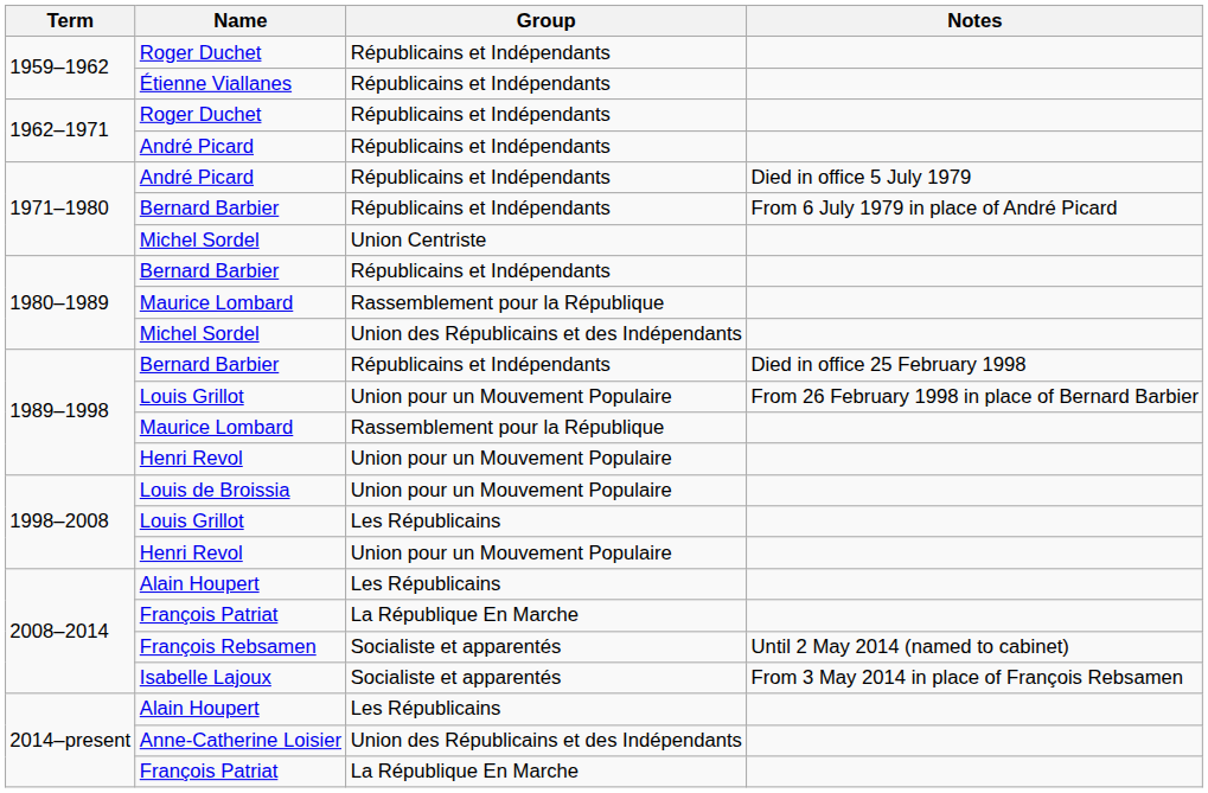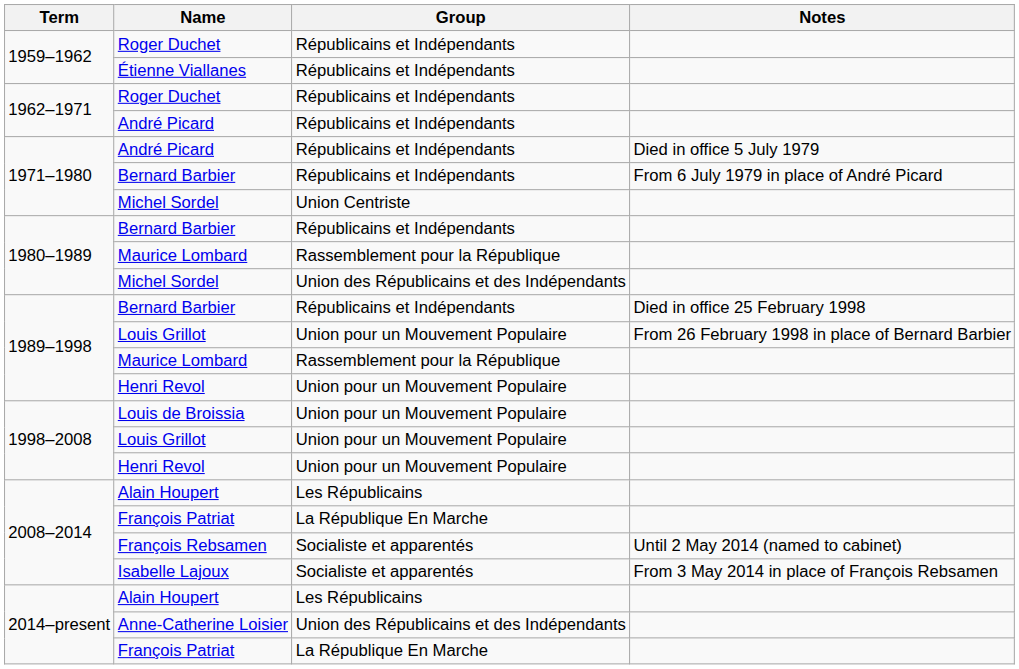 <table class="wikitable sortable">
 <tr>
 <th>Term</th>
 <th>Name</th>
 <th>Group</th>
 <th>Notes</th>
 </tr>
 <tr>
 <td rowspan=2>1959–1962</td>
 <td><a href='#'>Roger Duchet</a></td>
 <td>Républicains et Indépendants</td>
 <td></td>
 </tr>
 <tr>
 <td><a href='#'>Étienne Viallanes</a></td>
 <td>Républicains et Indépendants</td>
 <td></td>
 </tr>
 <tr>
 <td rowspan=2>1962–1971</td>
 <td><a href='#'>Roger Duchet</a></td>
 <td>Républicains et Indépendants</td>
 <td></td>
 </tr>
 <tr>
 <td><a href='#'>André Picard</a></td>
 <td>Républicains et Indépendants</td>
 <td></td>
 </tr>
 <tr>
 <td rowspan=3>1971–1980</td>
 <td><a href='#'>André Picard</a></td>
 <td>Républicains et Indépendants</td>
 <td>Died in office 5 July 1979</td>
 </tr>
 <tr>
 <td><a href='#'>Bernard Barbier</a></td>
 <td>Républicains et Indépendants</td>
 <td>From 6 July 1979 in place of André Picard</td>
 </tr>
 <tr>
 <td><a href='#'>Michel Sordel</a></td>
 <td>Union Centriste</td>
 <td></td>
 </tr>
 <tr>
 <td rowspan=3>1980–1989</td>
 <td><a href='#'>Bernard Barbier</a></td>
 <td>Républicains et Indépendants</td>
 <td></td>
 </tr>
 <tr>
 <td><a href='#'>Maurice Lombard</a></td>
 <td>Rassemblement pour la République</td>
 <td></td>
 </tr>
 <tr>
 <td><a href='#'>Michel Sordel</a></td>
 <td>Union des Républicains et des Indépendants</td>
 <td></td>
 </tr>
 <tr>
 <td rowspan=4>1989–1998</td>
 <td><a href='#'>Bernard Barbier</a></td>
 <td>Républicains et Indépendants</td>
 <td>Died in office 25 February 1998</td>
 </tr>
 <tr>
 <td><a href='#'>Louis Grillot</a></td>
 <td>Union pour un Mouvement Populaire</td>
 <td>From 26 February 1998 in place of Bernard Barbier</td>
 </tr>
 <tr>
 <td><a href='#'>Maurice Lombard</a></td>
 <td>Rassemblement pour la République</td>
 <td></td>
 </tr>
 <tr>
 <td><a href='#'>Henri Revol</a></td>
 <td>Union pour un Mouvement Populaire</td>
 <td></td>
 </tr>
 <tr>
 <td rowspan=3>1998–2008</td>
 <td><a href='#'>Louis de Broissia</a></td>
 <td>Union pour un Mouvement Populaire</td>
 <td></td>
 </tr>
 <tr>
 <td><a href='#'>Louis Grillot</a></td>
-<td>Les Républicains</td>
+<td>Union pour un Mouvement Populaire</td>
 <td></td>
 </tr>
 <tr>
 <td><a href='#'>Henri Revol</a></td>
 <td>Union pour un Mouvement Populaire</td>
 <td></td>
 </tr>
 <tr>
 <td rowspan=4>2008–2014</td>
 <td><a href='#'>Alain Houpert</a></td>
 <td>Les Républicains</td>
 <td></td>
 </tr>
 <tr>
 <td><a href='#'>François Patriat</a></td>
 <td>La République En Marche</td>
 <td></td>
 </tr>
 <tr>
 <td><a href='#'>François Rebsamen</a></td>
 <td>Socialiste et apparentés</td>
 <td>Until 2 May 2014 (named to cabinet)</td>
 </tr>
 <tr>
 <td><a href='#'>Isabelle Lajoux</a></td>
 <td>Socialiste et apparentés</td>
 <td>From 3 May 2014 in place of François Rebsamen</td>
 </tr>
 <tr>
 <td rowspan=3>2014–present</td>
 <td><a href='#'>Alain Houpert</a></td>
 <td>Les Républicains</td>
 <td></td>
 </tr>
 <tr>
 <td><a href='#'>Anne-Catherine Loisier</a></td>
 <td>Union des Républicains et des Indépendants</td>
 <td></td>
 </tr>
 <tr>
 <td><a href='#'>François Patriat</a></td>
 <td>La République En Marche</td>
 <td></td>
 </tr>
 </table>
